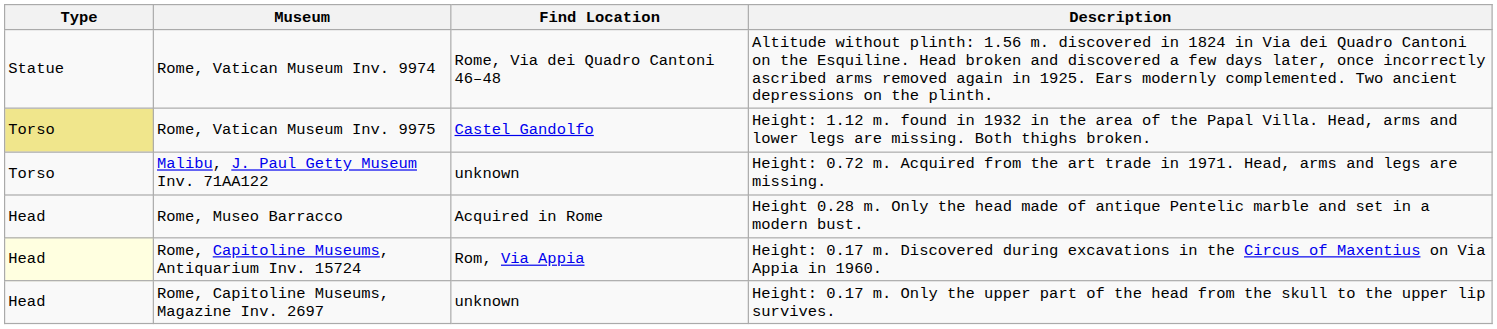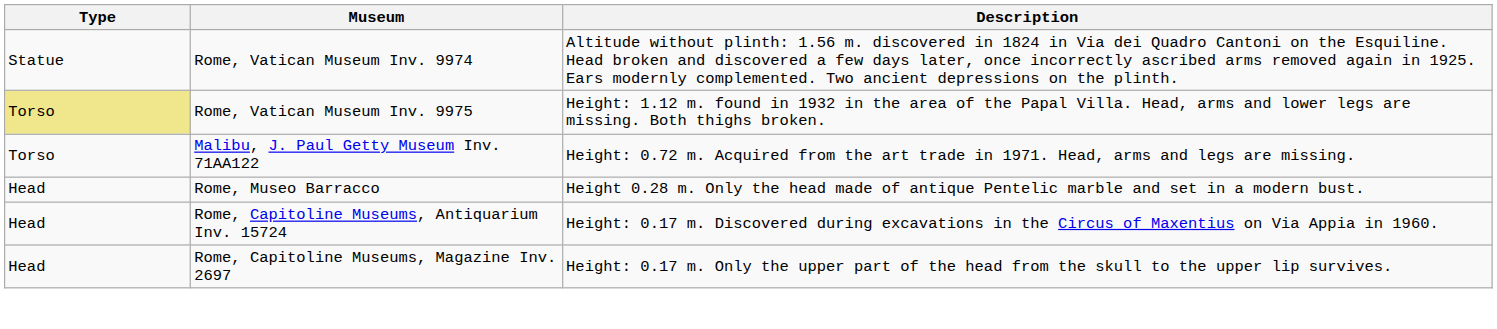 <table class="wikitable sortable mw-collapsible mw-collapsed">
 <tr class="hintergrundfarbe5">
 <th style="width:10%">Type</th>
 <th style="width:20%">Museum</th>
-<th style="width:20%">Find Location</th>
 <th class="unsortable" style="width:50%">Description</th>
 </tr>
 <tr>
 <td data-sort-value="a">Statue</td>
 <td data-sort-value="Rom">Rome, Vatican Museum Inv. 9974</td>
-<td data-sort-value="Rom">Rome, Via dei Quadro Cantoni 46–48</td>
 <td>Altitude without plinth: 1.56 m. discovered in 1824 in Via dei Quadro Cantoni on the Esquiline. Head broken and discovered a few days later, once incorrectly ascribed arms removed again in 1925. Ears modernly complemented. Two ancient depressions on the plinth.</td>
 </tr>
 <tr>
 <td data-sort-value="b" style="background: khaki;">Torso</td>
 <td data-sort-value="Rom">Rome, Vatican Museum Inv. 9975</td>
-<td data-sort-value="Castelgandolfo"><a href='#'>Castel Gandolfo</a></td>
 <td>Height: 1.12 m. found in 1932 in the area of the Papal Villa. Head, arms and lower legs are missing. Both thighs broken.</td>
 </tr>
 <tr>
 <td data-sort-value="b">Torso</td>
 <td data-sort-value="Malibu"><a href='#'>Malibu</a>, <a href='#'>J. Paul Getty Museum</a> Inv. 71AA122</td>
-<td data-sort-value="zzz">unknown</td>
 <td>Height: 0.72 m. Acquired from the art trade in 1971. Head, arms and legs are missing.</td>
 </tr>
 <tr>
 <td data-sort-value="c">Head</td>
 <td data-sort-value="Rom">Rome, Museo Barracco</td>
-<td data-sort-value="zzz">Acquired in Rome</td>
 <td>Height 0.28 m. Only the head made of antique Pentelic marble and set in a modern bust.</td>
 </tr>
 <tr>
-<td data-sort-value="c" style="background: lightyellow;">Head</td>
+<td data-sort-value="c">Head</td>
 <td data-sort-value="Rom">Rome, <a href='#'>Capitoline Museums</a>, Antiquarium Inv. 15724</td>
-<td data-sort-value="Rom">Rom, <a href='#'>Via Appia</a></td>
 <td>Height: 0.17 m. Discovered during excavations in the <a href='#'>Circus of Maxentius</a> on Via Appia in 1960.</td>
 </tr>
 <tr>
 <td data-sort-value="c">Head</td>
 <td data-sort-value="Rom">Rome, Capitoline Museums, Magazine Inv. 2697</td>
-<td data-sort-value="zzz">unknown</td>
 <td>Height: 0.17 m. Only the upper part of the head from the skull to the upper lip survives.</td>
 </tr>
 </table>
